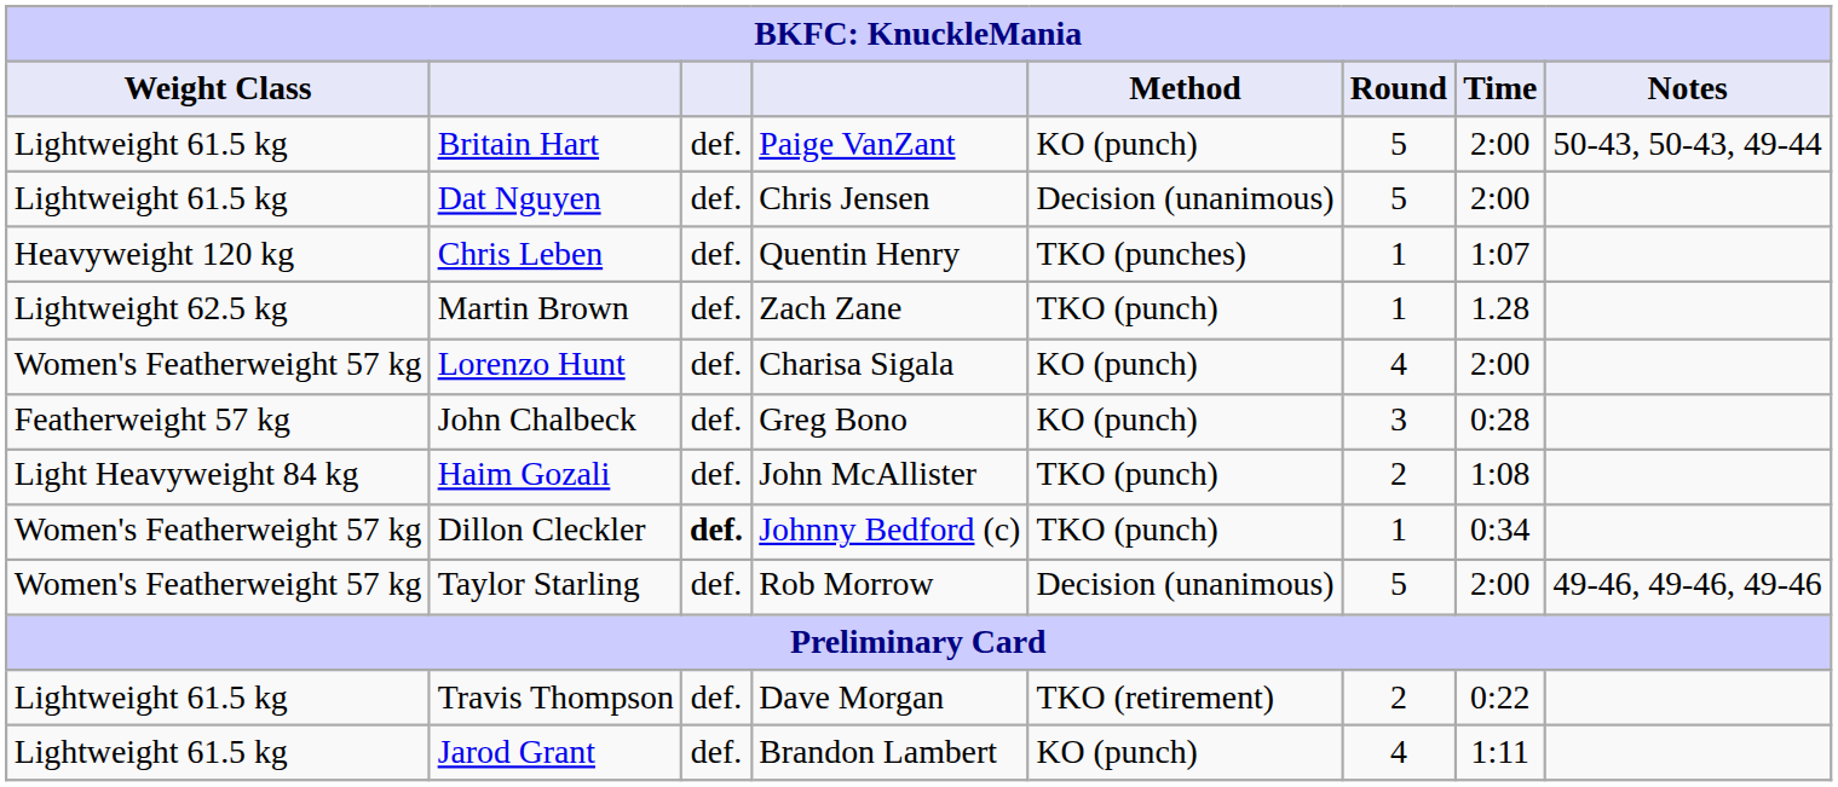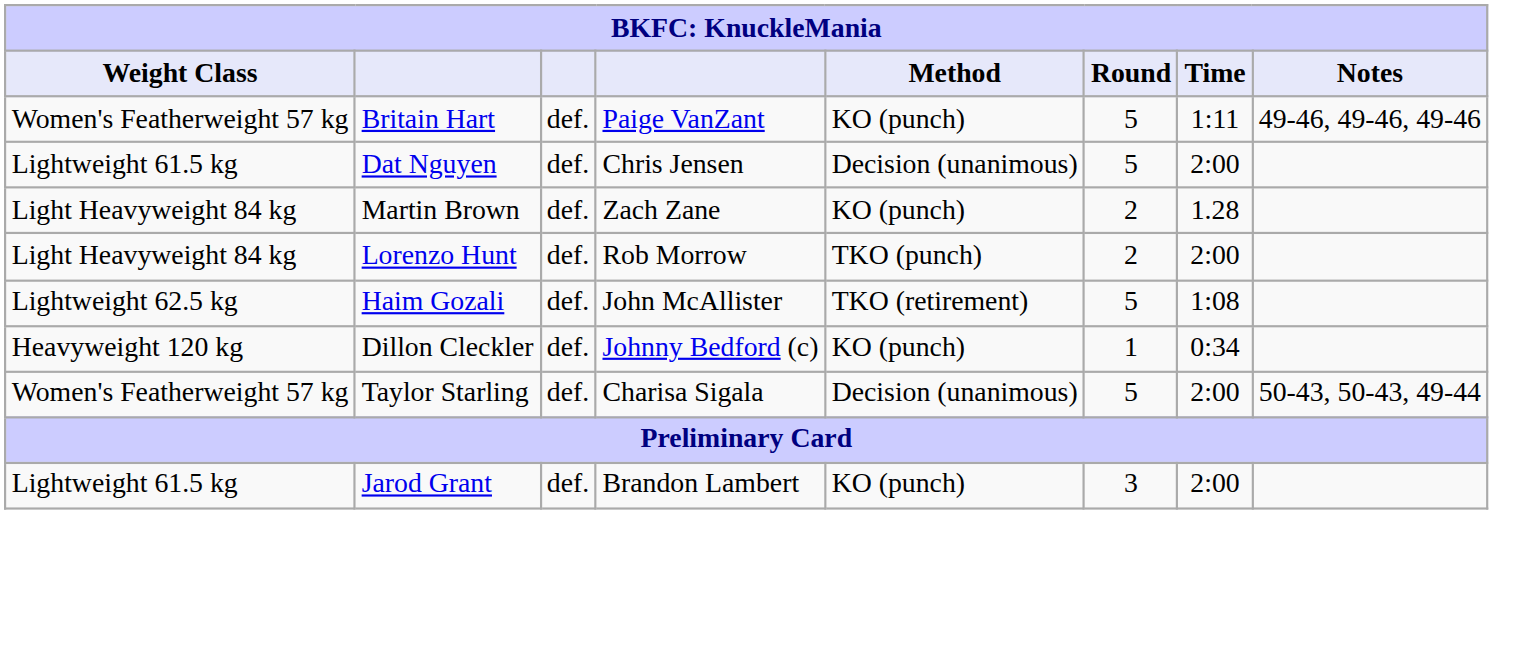 <table class="wikitable" style="font-size: 80%;">
 <tr>
 <th colspan="8" style="background-color: #ccf; color: #000080; text-align: center;"><strong>BKFC: KnuckleMania</strong></th>
 </tr>
 <tr>
 <th colspan="1" style="background-color: #E6E8FA; color: #000000; text-align: center;">Weight Class</th>
 <th colspan="1" style="background-color: #E6E8FA; color: #000000; text-align: center;"></th>
 <th colspan="1" style="background-color: #E6E8FA; color: #000000; text-align: center;"></th>
 <th colspan="1" style="background-color: #E6E8FA; color: #000000; text-align: center;"></th>
 <th colspan="1" style="background-color: #E6E8FA; color: #000000; text-align: center;">Method</th>
 <th colspan="1" style="background-color: #E6E8FA; color: #000000; text-align: center;">Round</th>
 <th colspan="1" style="background-color: #E6E8FA; color: #000000; text-align: center;">Time</th>
 <th colspan="1" style="background-color: #E6E8FA; color: #000000; text-align: center;">Notes</th>
 </tr>
 <tr>
-<td>Lightweight 61.5 kg</td>
+<td>Women's Featherweight 57 kg</td>
 <td> <a href='#'>Britain Hart</a></td>
 <td align=center>def.</td>
 <td> <a href='#'>Paige VanZant</a></td>
 <td>KO (punch)</td>
 <td align=center>5</td>
-<td align=center>2:00</td>
-<td>50-43, 50-43, 49-44</td>
+<td align=center>1:11</td>
+<td>49-46, 49-46, 49-46</td>
 </tr>
 <tr>
 <td>Lightweight 61.5 kg</td>
 <td> <a href='#'>Dat Nguyen</a></td>
 <td align=center>def.</td>
 <td> Chris Jensen</td>
 <td>Decision (unanimous)</td>
 <td align=center>5</td>
 <td align=center>2:00</td>
 <td></td>
 </tr>
 <tr>
-<td>Heavyweight 120 kg</td>
-<td> <a href='#'>Chris Leben</a></td>
+<td>Light Heavyweight 84 kg</td>
+<td> Martin Brown</td>
 <td align=center>def.</td>
-<td> Quentin Henry</td>
-<td>TKO (punches)</td>
-<td align=center>1</td>
-<td align=center>1:07</td>
+<td> Zach Zane</td>
+<td>KO (punch)</td>
+<td align=center>2</td>
+<td align=center>1.28</td>
+<td></td>
+</tr>
+<tr>
+<td>Light Heavyweight 84 kg</td>
+<td> <a href='#'>Lorenzo Hunt</a></td>
+<td align=center>def.</td>
+<td> Rob Morrow</td>
+<td>TKO (punch)</td>
+<td align=center>2</td>
+<td align=center>2:00</td>
 <td></td>
 </tr>
 <tr>
 <td>Lightweight 62.5 kg</td>
-<td> Martin Brown</td>
-<td align=center>def.</td>
-<td> Zach Zane</td>
-<td>TKO (punch)</td>
-<td align=center>1</td>
-<td align=center>1.28</td>
-<td></td>
-</tr>
-<tr>
-<td>Women's Featherweight 57 kg</td>
-<td> <a href='#'>Lorenzo Hunt</a></td>
-<td align=center>def.</td>
-<td> Charisa Sigala</td>
-<td>KO (punch)</td>
-<td align=center>4</td>
-<td align=center>2:00</td>
-<td></td>
-</tr>
-<tr>
-<td>Featherweight 57 kg</td>
-<td> John Chalbeck</td>
-<td align=center>def.</td>
-<td> Greg Bono</td>
-<td>KO (punch)</td>
-<td align=center>3</td>
-<td align=center>0:28</td>
-<td></td>
-</tr>
-<tr>
-<td>Light Heavyweight 84 kg</td>
 <td> <a href='#'>Haim Gozali</a></td>
 <td align=center>def.</td>
 <td> John McAllister</td>
-<td>TKO (punch)</td>
-<td align=center>2</td>
+<td>TKO (retirement)</td>
+<td align=center>5</td>
 <td align=center>1:08</td>
 <td></td>
 </tr>
 <tr>
-<td>Women's Featherweight 57 kg</td>
+<td>Heavyweight 120 kg</td>
 <td> Dillon Cleckler</td>
-<td align=center><strong>def.</strong></td>
+<td align=center>def.</td>
 <td> <a href='#'>Johnny Bedford</a> (c)</td>
-<td>TKO (punch)</td>
+<td>KO (punch)</td>
 <td align=center>1</td>
 <td align=center>0:34</td>
 <td></td>
 </tr>
 <tr>
 <td>Women's Featherweight 57 kg</td>
 <td> Taylor Starling</td>
 <td align=center>def.</td>
-<td> Rob Morrow</td>
+<td> Charisa Sigala</td>
 <td>Decision (unanimous)</td>
 <td align=center>5</td>
 <td align=center>2:00</td>
-<td>49-46, 49-46, 49-46</td>
+<td>50-43, 50-43, 49-44</td>
 </tr>
 <tr>
 <th colspan="8" style="background-color: #ccf; color: #000080; text-align: center;"><strong>Preliminary Card</strong></th>
-</tr>
-<tr>
-<td>Lightweight 61.5 kg</td>
-<td> Travis Thompson</td>
-<td align=center>def.</td>
-<td> Dave Morgan</td>
-<td>TKO (retirement)</td>
-<td align=center>2</td>
-<td align=center>0:22</td>
-<td></td>
 </tr>
 <tr>
 <td>Lightweight 61.5 kg</td>
 <td> <a href='#'>Jarod Grant</a></td>
 <td align=center>def.</td>
 <td> Brandon Lambert</td>
 <td>KO (punch)</td>
-<td align=center>4</td>
-<td align=center>1:11</td>
+<td align=center>3</td>
+<td align=center>2:00</td>
 <td></td>
 </tr>
 </table>
